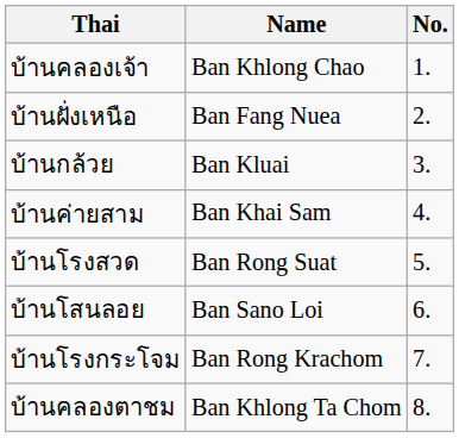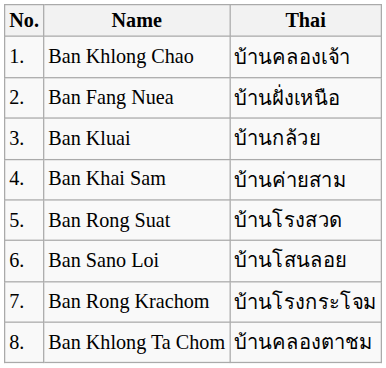 <table class="wikitable sortable">
 <tr>
+<th>No.</th>
+<th>Name</th>
 <th>Thai</th>
-<th>Name</th>
-<th>No.</th>
 </tr>
 <tr>
+<td>1.</td>
+<td>Ban Khlong Chao</td>
 <td>บ้านคลองเจ้า</td>
-<td>Ban Khlong Chao</td>
-<td>1.</td>
 </tr>
 <tr>
+<td>2.</td>
+<td>Ban Fang Nuea</td>
 <td>บ้านฝั่งเหนือ</td>
-<td>Ban Fang Nuea</td>
-<td>2.</td>
 </tr>
 <tr>
+<td>3.</td>
+<td>Ban Kluai</td>
 <td>บ้านกล้วย</td>
-<td>Ban Kluai</td>
-<td>3.</td>
 </tr>
 <tr>
+<td>4.</td>
+<td>Ban Khai Sam</td>
 <td>บ้านค่ายสาม</td>
-<td>Ban Khai Sam</td>
-<td>4.</td>
 </tr>
 <tr>
+<td>5.</td>
+<td>Ban Rong Suat</td>
 <td>บ้านโรงสวด</td>
-<td>Ban Rong Suat</td>
-<td>5.</td>
 </tr>
 <tr>
+<td>6.</td>
+<td>Ban Sano Loi</td>
 <td>บ้านโสนลอย</td>
-<td>Ban Sano Loi</td>
-<td>6.</td>
 </tr>
 <tr>
+<td>7.</td>
+<td>Ban Rong Krachom</td>
 <td>บ้านโรงกระโจม</td>
-<td>Ban Rong Krachom</td>
-<td>7.</td>
 </tr>
 <tr>
+<td>8.</td>
+<td>Ban Khlong Ta Chom</td>
 <td>บ้านคลองตาชม</td>
-<td>Ban Khlong Ta Chom</td>
-<td>8.</td>
 </tr>
 </table>
